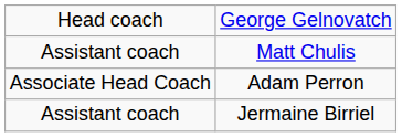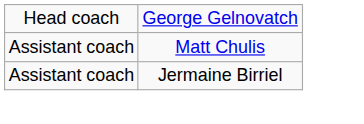 <table class="wikitable" style="text-align: center;">
 <tr>
 <td>Head coach</td>
 <td><a href='#'>George Gelnovatch</a></td>
 </tr>
 <tr>
 <td>Assistant coach</td>
 <td><a href='#'>Matt Chulis</a></td>
 </tr>
 <tr>
-<td>Associate Head Coach</td>
-<td>Adam Perron</td>
-</tr>
-<tr>
 <td>Assistant coach</td>
 <td>Jermaine Birriel</td>
 </tr>
 </table>
